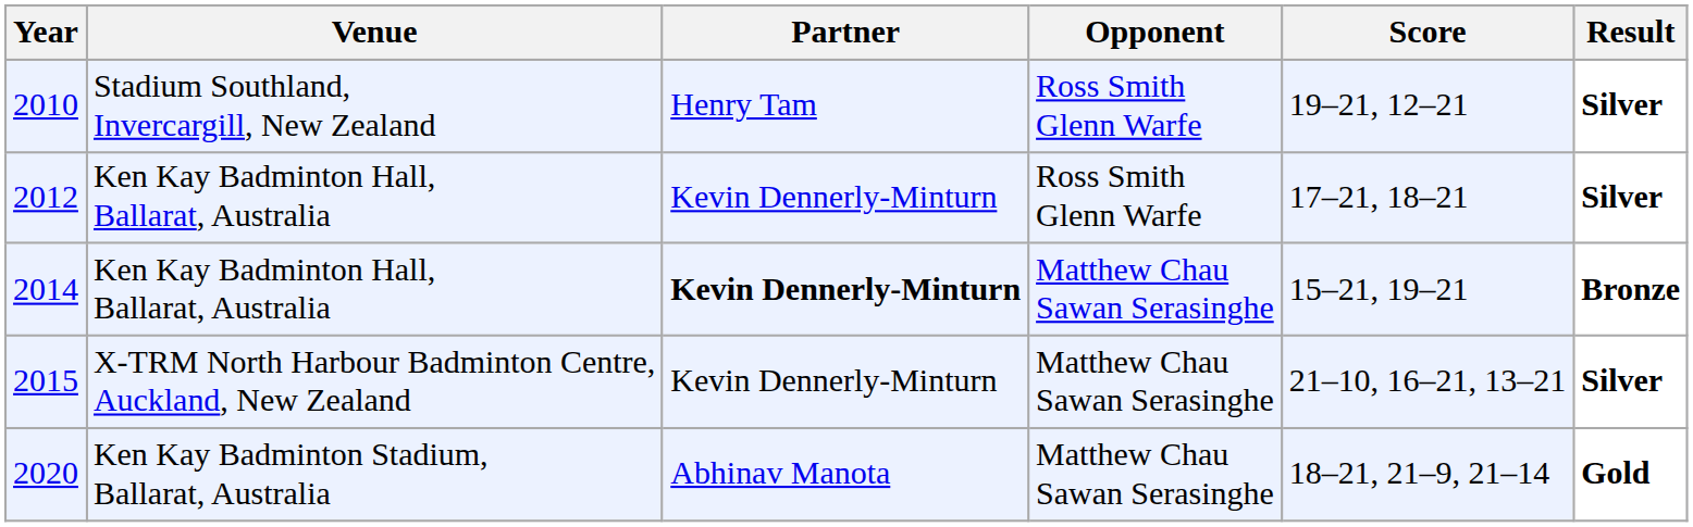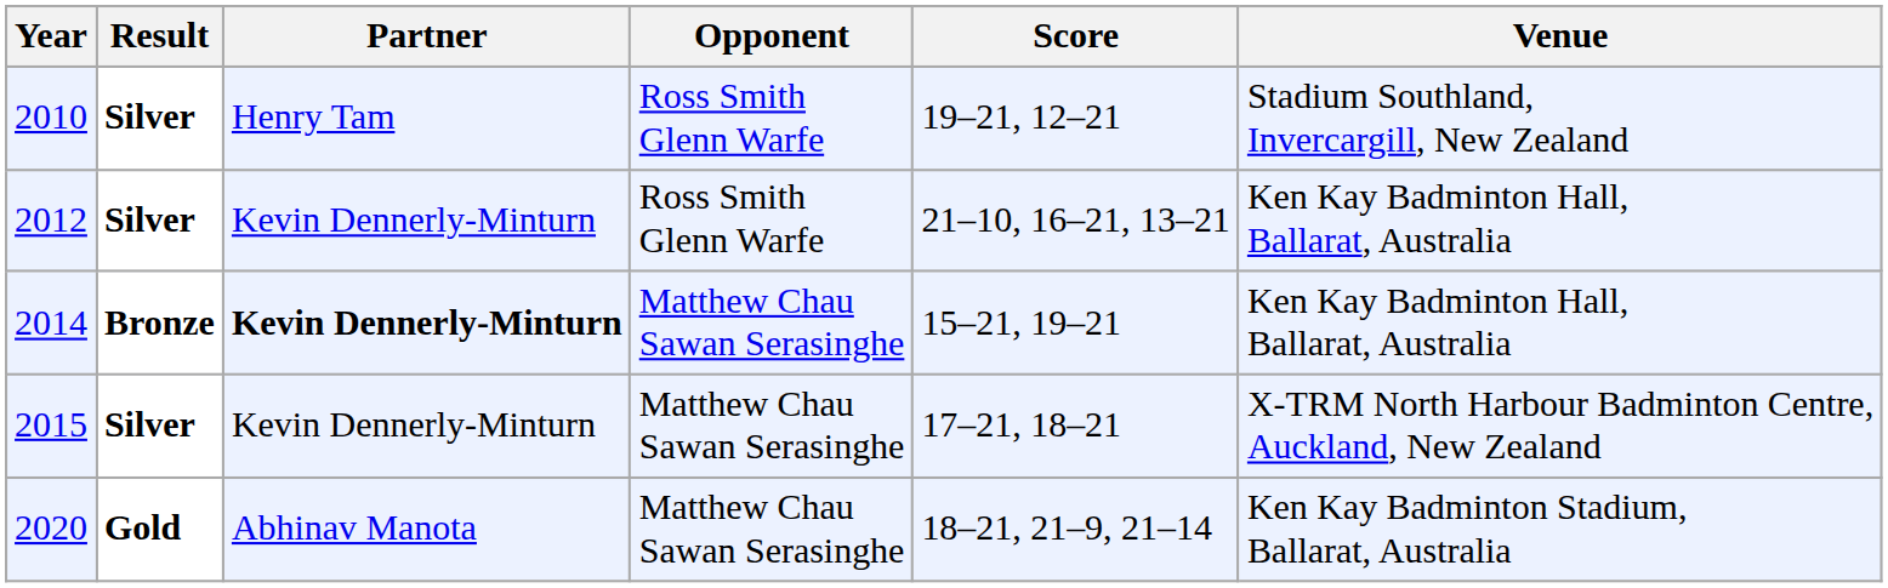 <table class="sortable wikitable" style="font-size: 90%;">
 <tr>
 <th>Year</th>
-<th>Venue</th>
+<th>Result</th>
 <th>Partner</th>
 <th>Opponent</th>
 <th>Score</th>
-<th>Result</th>
+<th>Venue</th>
 </tr>
 <tr style="background:#ECF2FF">
 <td align="center"><a href='#'>2010</a></td>
-<td align="left">Stadium Southland,<br><a href='#'>Invercargill</a>, New Zealand</td>
+<td style="text-align:left; background:white"> <strong>Silver</strong></td>
 <td align="left"> <a href='#'>Henry Tam</a></td>
 <td align="left"> <a href='#'>Ross Smith</a><br> <a href='#'>Glenn Warfe</a></td>
 <td align="left">19–21, 12–21</td>
-<td style="text-align:left; background:white"> <strong>Silver</strong></td>
+<td align="left">Stadium Southland,<br><a href='#'>Invercargill</a>, New Zealand</td>
 </tr>
 <tr style="background:#ECF2FF">
 <td align="center"><a href='#'>2012</a></td>
-<td align="left">Ken Kay Badminton Hall,<br><a href='#'>Ballarat</a>, Australia</td>
+<td style="text-align:left; background:white"> <strong>Silver</strong></td>
 <td align="left"> <a href='#'>Kevin Dennerly-Minturn</a></td>
 <td align="left"> Ross Smith<br> Glenn Warfe</td>
-<td align="left">17–21, 18–21</td>
-<td style="text-align:left; background:white"> <strong>Silver</strong></td>
+<td align="left">21–10, 16–21, 13–21</td>
+<td align="left">Ken Kay Badminton Hall,<br><a href='#'>Ballarat</a>, Australia</td>
 </tr>
 <tr style="background:#ECF2FF">
 <td align="center"><a href='#'>2014</a></td>
-<td align="left">Ken Kay Badminton Hall,<br>Ballarat, Australia</td>
+<td style="text-align:left; background:white"> <strong>Bronze</strong></td>
 <td align="left"><strong> Kevin Dennerly-Minturn</strong></td>
 <td align="left"> <a href='#'>Matthew Chau</a><br> <a href='#'>Sawan Serasinghe</a></td>
 <td align="left">15–21, 19–21</td>
-<td style="text-align:left; background:white"> <strong>Bronze</strong></td>
+<td align="left">Ken Kay Badminton Hall,<br>Ballarat, Australia</td>
 </tr>
 <tr style="background:#ECF2FF">
 <td align="center"><a href='#'>2015</a></td>
-<td align="left">X-TRM North Harbour Badminton Centre,<br><a href='#'>Auckland</a>, New Zealand</td>
+<td style="text-align:left; background:white"> <strong>Silver</strong></td>
 <td align="left"> Kevin Dennerly-Minturn</td>
 <td align="left"> Matthew Chau<br> Sawan Serasinghe</td>
-<td align="left">21–10, 16–21, 13–21</td>
-<td style="text-align:left; background:white"> <strong>Silver</strong></td>
+<td align="left">17–21, 18–21</td>
+<td align="left">X-TRM North Harbour Badminton Centre,<br><a href='#'>Auckland</a>, New Zealand</td>
 </tr>
 <tr style="background:#ECF2FF">
 <td align="center"><a href='#'>2020</a></td>
-<td align="left">Ken Kay Badminton Stadium,<br>Ballarat, Australia</td>
+<td style="text-align:left; background:white"> <strong>Gold</strong></td>
 <td align="left"> <a href='#'>Abhinav Manota</a></td>
 <td align="left"> Matthew Chau<br> Sawan Serasinghe</td>
 <td align="left">18–21, 21–9, 21–14</td>
-<td style="text-align:left; background:white"> <strong>Gold</strong></td>
+<td align="left">Ken Kay Badminton Stadium,<br>Ballarat, Australia</td>
 </tr>
 </table>
